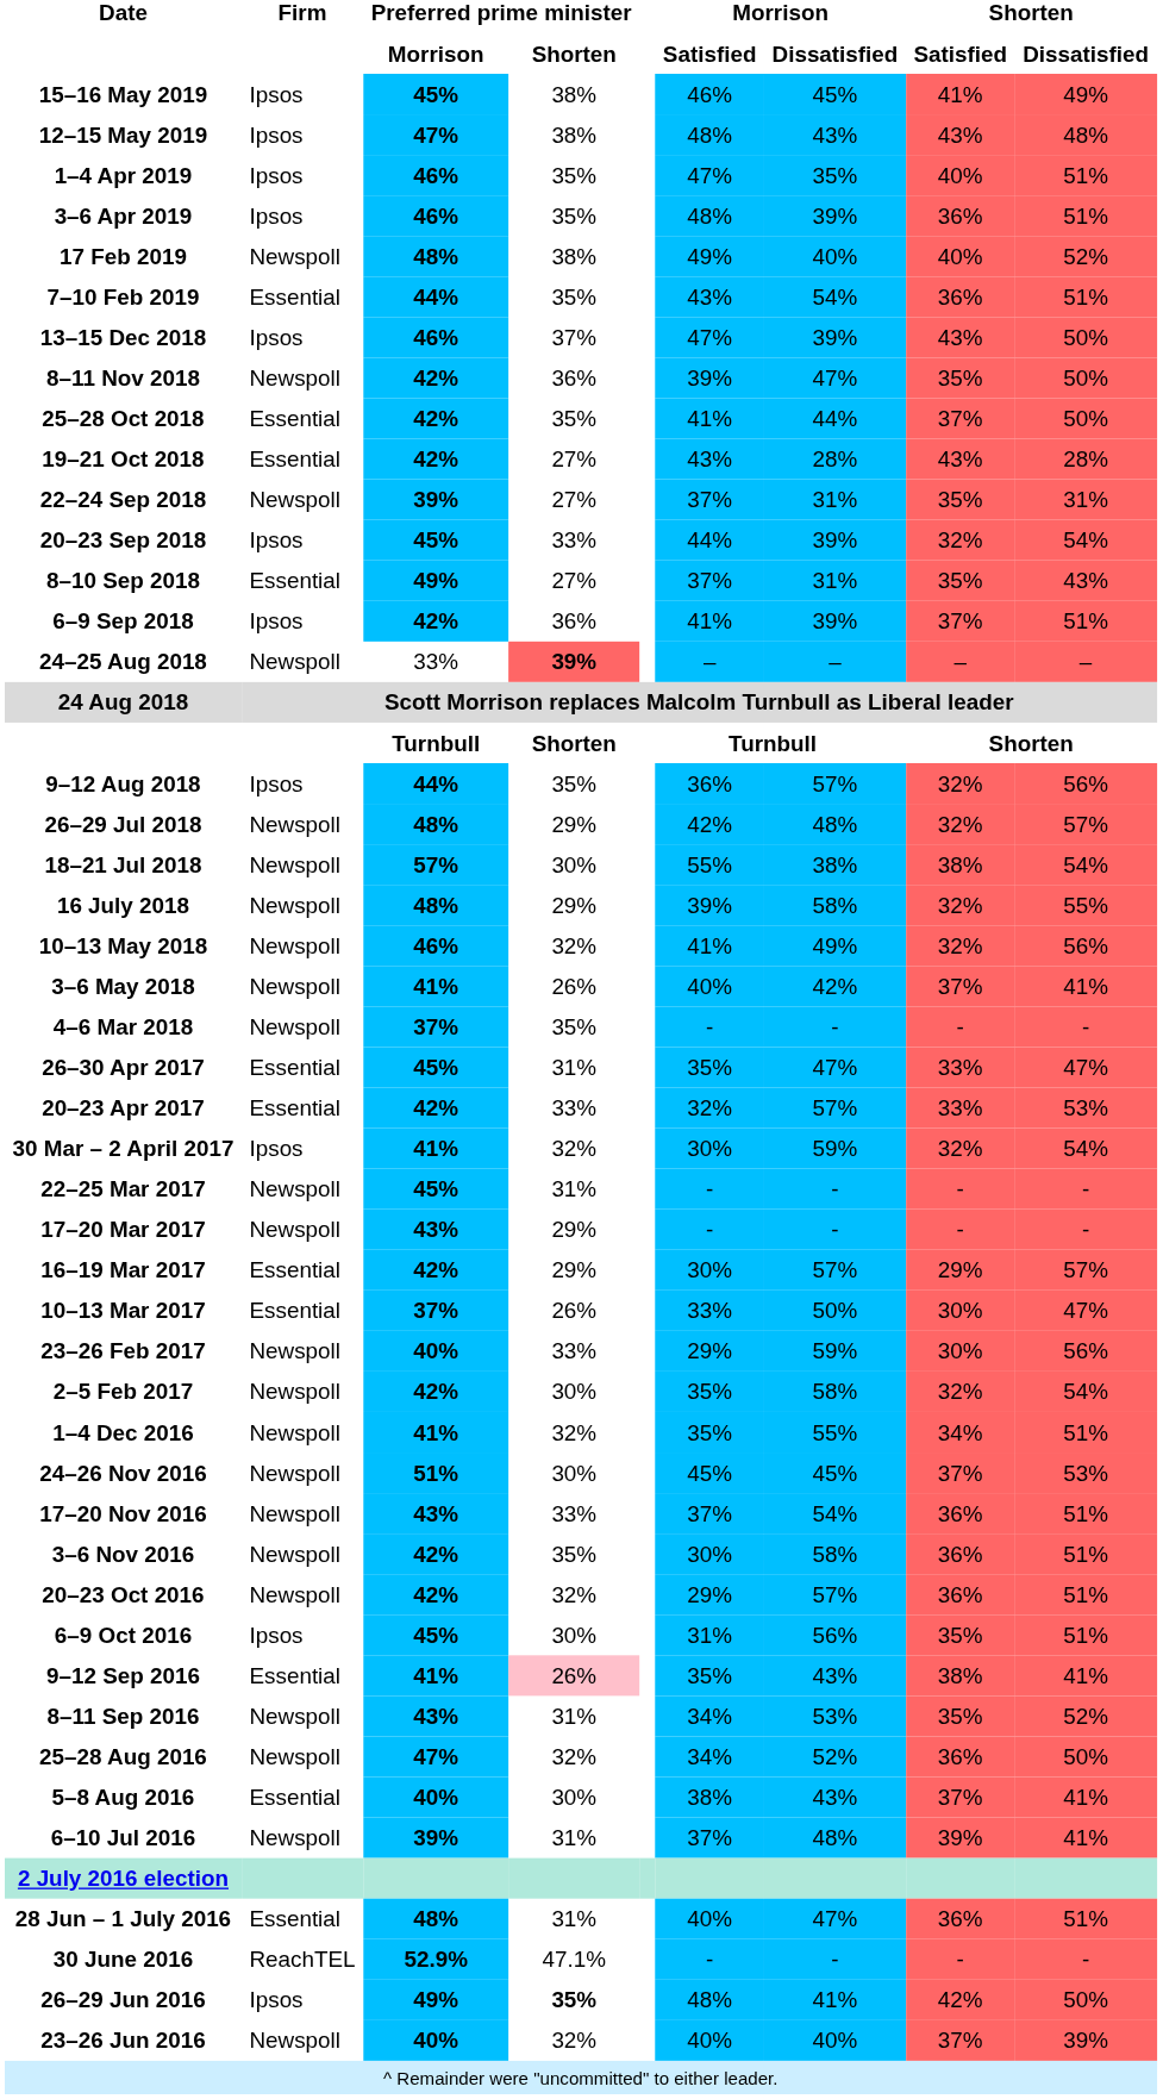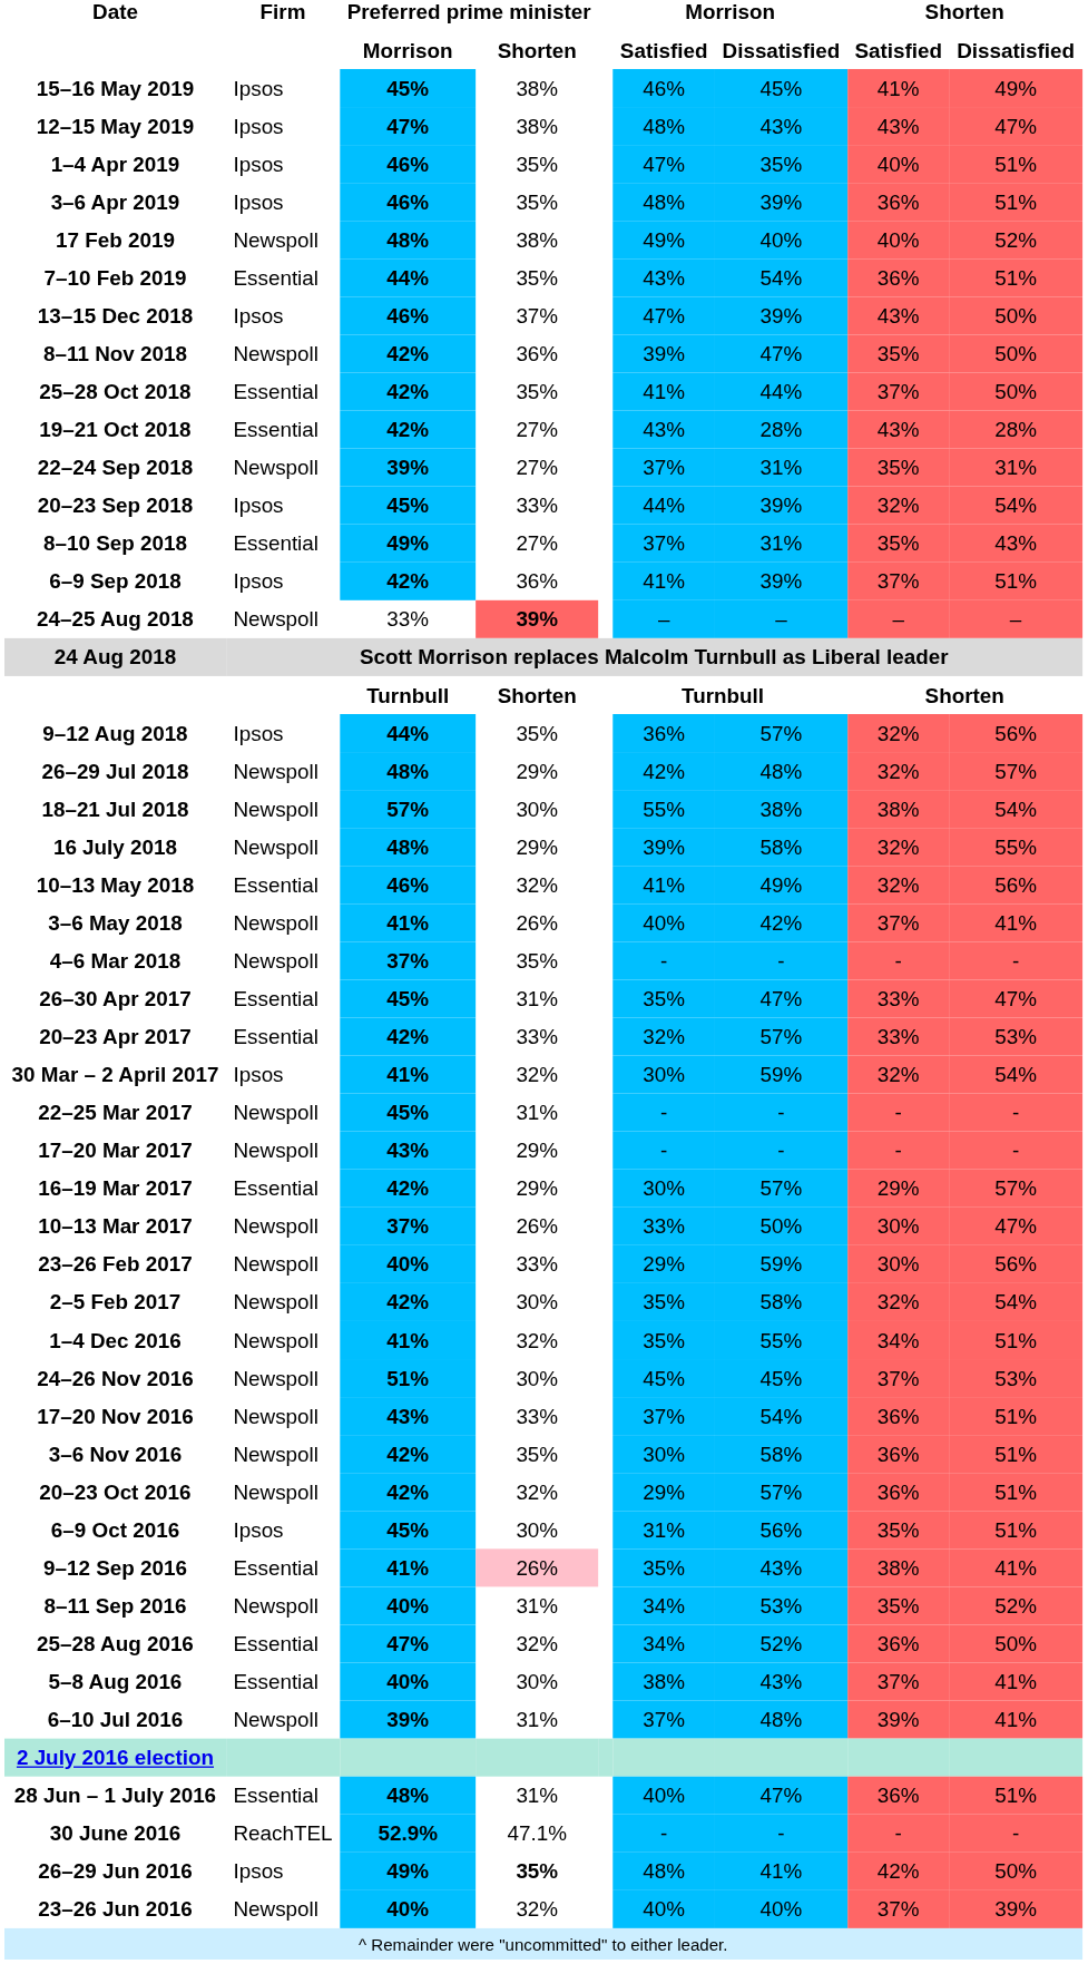 <table class="toccolours" cellpadding="5" cellspacing="0" style="float:left; text-align:center; margin-right:.4em; margin-top:.4em; font-size:90%;">
 <tr>
 </tr>
 <tr>
 <th>Date</th>
 <th>Firm</th>
 <th colspan="2">Preferred prime minister</th>
 <th></th>
 <th colspan="2">Morrison</th>
 <th colspan="2">Shorten</th>
 </tr>
 <tr>
 <th></th>
 <th></th>
 <th>Morrison</th>
 <th>Shorten</th>
 <th></th>
 <th>Satisfied</th>
 <th>Dissatisfied</th>
 <th>Satisfied</th>
 <th>Dissatisfied</th>
 </tr>
 <tr>
 <th>15–16 May 2019</th>
 <td style="text-align:left;">Ipsos</td>
 <td style="background:#00bfff;"><strong>45%</strong></td>
 <td>38%</td>
 <td></td>
 <td style="background:#00bfff;">46%</td>
 <td style="background:#00bfff;">45%</td>
 <td style="background:#f66;">41%</td>
 <td style="background:#f66;">49%</td>
 </tr>
 <tr>
 <th>12–15 May 2019</th>
 <td style="text-align:left;">Ipsos</td>
 <td style="background:#00bfff;"><strong>47%</strong></td>
 <td>38%</td>
 <td></td>
 <td style="background:#00bfff;">48%</td>
 <td style="background:#00bfff;">43%</td>
 <td style="background:#f66;">43%</td>
-<td style="background:#f66;">48%</td>
+<td style="background:#f66;">47%</td>
 </tr>
 <tr>
 <th>1–4 Apr 2019</th>
 <td style="text-align:left;">Ipsos</td>
 <td style="background:#00bfff;"><strong>46%</strong></td>
 <td>35%</td>
 <td></td>
 <td style="background:#00bfff;">47%</td>
 <td style="background:#00bfff;">35%</td>
 <td style="background:#f66;">40%</td>
 <td style="background:#f66;">51%</td>
 </tr>
 <tr>
 <th>3–6 Apr 2019</th>
 <td style="text-align:left;">Ipsos</td>
 <td style="background:#00bfff;"><strong>46%</strong></td>
 <td>35%</td>
 <td></td>
 <td style="background:#00bfff;">48%</td>
 <td style="background:#00bfff;">39%</td>
 <td style="background:#f66;">36%</td>
 <td style="background:#f66;">51%</td>
 </tr>
 <tr>
 <th>17 Feb 2019</th>
 <td style="text-align:left;">Newspoll</td>
 <td style="background:#00bfff;"><strong>48%</strong></td>
 <td>38%</td>
 <td></td>
 <td style="background:#00bfff;">49%</td>
 <td style="background:#00bfff;">40%</td>
 <td style="background:#f66;">40%</td>
 <td style="background:#f66;">52%</td>
 </tr>
 <tr>
 <th>7–10 Feb 2019</th>
 <td style="text-align:left;">Essential</td>
 <td style="background:#00bfff;"><strong>44%</strong></td>
 <td>35%</td>
 <td></td>
 <td style="background:#00bfff;">43%</td>
 <td style="background:#00bfff;">54%</td>
 <td style="background:#f66;">36%</td>
 <td style="background:#f66;">51%</td>
 </tr>
 <tr>
 <th>13–15 Dec 2018</th>
 <td style="text-align:left;">Ipsos</td>
 <td style="background:#00bfff;"><strong>46%</strong></td>
 <td>37%</td>
 <td></td>
 <td style="background:#00bfff;">47%</td>
 <td style="background:#00bfff;">39%</td>
 <td style="background:#f66;">43%</td>
 <td style="background:#f66;">50%</td>
 </tr>
 <tr>
 <th>8–11 Nov 2018</th>
 <td style="text-align:left;">Newspoll</td>
 <td style="background:#00bfff;"><strong>42%</strong></td>
 <td>36%</td>
 <td></td>
 <td style="background:#00bfff;">39%</td>
 <td style="background:#00bfff;">47%</td>
 <td style="background:#f66;">35%</td>
 <td style="background:#f66;">50%</td>
 </tr>
 <tr>
 <th>25–28 Oct 2018</th>
 <td style="text-align:left;">Essential</td>
 <td style="background:#00bfff;"><strong>42%</strong></td>
 <td>35%</td>
 <td></td>
 <td style="background:#00bfff;">41%</td>
 <td style="background:#00bfff;">44%</td>
 <td style="background:#f66;">37%</td>
 <td style="background:#f66;">50%</td>
 </tr>
 <tr>
 <th>19–21 Oct 2018</th>
 <td style="text-align:left;">Essential</td>
 <td style="background:#00bfff;"><strong>42%</strong></td>
 <td>27%</td>
 <td></td>
 <td style="background:#00bfff;">43%</td>
 <td style="background:#00bfff;">28%</td>
 <td style="background:#f66;">43%</td>
 <td style="background:#f66;">28%</td>
 </tr>
 <tr>
 <th>22–24 Sep 2018</th>
 <td style="text-align:left;">Newspoll</td>
 <td style="background:#00bfff;"><strong>39%</strong></td>
 <td>27%</td>
 <td></td>
 <td style="background:#00bfff;">37%</td>
 <td style="background:#00bfff;">31%</td>
 <td style="background:#f66;">35%</td>
 <td style="background:#f66;">31%</td>
 </tr>
 <tr>
 <th>20–23 Sep 2018</th>
 <td style="text-align:left;">Ipsos</td>
 <td style="background:#00bfff;"><strong>45%</strong></td>
 <td>33%</td>
 <td></td>
 <td style="background:#00bfff;">44%</td>
 <td style="background:#00bfff;">39%</td>
 <td style="background:#f66;">32%</td>
 <td style="background:#f66;">54%</td>
 </tr>
 <tr>
 <th>8–10 Sep 2018</th>
 <td style="text-align:left;">Essential</td>
 <td style="background:#00bfff;"><strong>49%</strong></td>
 <td>27%</td>
 <td></td>
 <td style="background:#00bfff;">37%</td>
 <td style="background:#00bfff;">31%</td>
 <td style="background:#f66;">35%</td>
 <td style="background:#f66;">43%</td>
 </tr>
 <tr>
 <th>6–9 Sep 2018</th>
 <td style="text-align:left;">Ipsos</td>
 <td style="background:#00bfff;"><strong>42%</strong></td>
 <td>36%</td>
 <td></td>
 <td style="background:#00bfff;">41%</td>
 <td style="background:#00bfff;">39%</td>
 <td style="background:#f66;">37%</td>
 <td style="background:#f66;">51%</td>
 </tr>
 <tr>
 <th>24–25 Aug 2018</th>
 <td style="text-align:left;">Newspoll</td>
 <td>33%</td>
 <td style="background:#f66;"><strong>39%</strong></td>
 <td></td>
 <td style="background:#00bfff;">–</td>
 <td style="background:#00bfff;">–</td>
 <td style="background:#f66;">–</td>
 <td style="background:#f66;">–</td>
 </tr>
 <tr style="background:#DADADA;">
 <td><strong>24 Aug 2018</strong></td>
 <td colspan="11"><strong>Scott Morrison replaces Malcolm Turnbull as Liberal leader</strong></td>
 </tr>
 <tr>
 <th></th>
 <th></th>
 <th>Turnbull</th>
 <th>Shorten</th>
 <th colspan="3">Turnbull</th>
 <th colspan="3">Shorten</th>
 </tr>
 <tr>
 <th>9–12 Aug 2018</th>
 <td style="text-align:left;">Ipsos</td>
 <td style="background:#00bfff;"><strong>44%</strong></td>
 <td>35%</td>
 <td></td>
 <td style="background:#00bfff;">36%</td>
 <td style="background:#00bfff;">57%</td>
 <td style="background:#f66;">32%</td>
 <td style="background:#f66;">56%</td>
 </tr>
 <tr>
 <th>26–29 Jul 2018</th>
 <td style="text-align:left;">Newspoll</td>
 <td style="background:#00bfff;"><strong>48%</strong></td>
 <td>29%</td>
 <td></td>
 <td style="background:#00bfff;">42%</td>
 <td style="background:#00bfff;">48%</td>
 <td style="background:#f66;">32%</td>
 <td style="background:#f66;">57%</td>
 </tr>
 <tr>
 <th>18–21 Jul 2018</th>
 <td style="text-align:left;">Newspoll</td>
 <td style="background:#00bfff;"><strong>57%</strong></td>
 <td>30%</td>
 <td></td>
 <td style="background:#00bfff;">55%</td>
 <td style="background:#00bfff;">38%</td>
 <td style="background:#f66;">38%</td>
 <td style="background:#f66;">54%</td>
 </tr>
 <tr>
 <th>16 July 2018</th>
 <td style="text-align:left;">Newspoll</td>
 <td style="background:#00bfff;"><strong>48%</strong></td>
 <td>29%</td>
 <td></td>
 <td style="background:#00bfff;">39%</td>
 <td style="background:#00bfff;">58%</td>
 <td style="background:#f66;">32%</td>
 <td style="background:#f66;">55%</td>
 </tr>
 <tr>
 <th>10–13 May 2018</th>
-<td style="text-align:left;">Newspoll</td>
+<td style="text-align:left;">Essential</td>
 <td style="background:#00bfff;"><strong>46%</strong></td>
 <td>32%</td>
 <td></td>
 <td style="background:#00bfff;">41%</td>
 <td style="background:#00bfff;">49%</td>
 <td style="background:#f66;">32%</td>
 <td style="background:#f66;">56%</td>
 </tr>
 <tr>
 <th>3–6 May 2018</th>
 <td style="text-align:left;">Newspoll</td>
 <td style="background:#00bfff;"><strong>41%</strong></td>
 <td>26%</td>
 <td></td>
 <td style="background:#00bfff;">40%</td>
 <td style="background:#00bfff;">42%</td>
 <td style="background:#f66;">37%</td>
 <td style="background:#f66;">41%</td>
 </tr>
 <tr>
 <th>4–6 Mar 2018</th>
 <td style="text-align:left;">Newspoll</td>
 <td style="background:#00bfff;"><strong>37%</strong></td>
 <td>35%</td>
 <td></td>
 <td style="background:#00bfff;">-</td>
 <td style="background:#00bfff;">-</td>
 <td style="background:#f66;">-</td>
 <td style="background:#f66;">-</td>
 </tr>
 <tr>
 <th>26–30 Apr 2017</th>
 <td style="text-align:left;">Essential</td>
 <td style="background:#00bfff;"><strong>45%</strong></td>
 <td>31%</td>
 <td></td>
 <td style="background:#00bfff;">35%</td>
 <td style="background:#00bfff;">47%</td>
 <td style="background:#f66;">33%</td>
 <td style="background:#f66;">47%</td>
 </tr>
 <tr>
 <th>20–23 Apr 2017</th>
 <td style="text-align:left;">Essential</td>
 <td style="background:#00bfff;"><strong>42%</strong></td>
 <td>33%</td>
 <td></td>
 <td style="background:#00bfff;">32%</td>
 <td style="background:#00bfff;">57%</td>
 <td style="background:#f66;">33%</td>
 <td style="background:#f66;">53%</td>
 </tr>
 <tr>
 <th>30 Mar – 2 April 2017</th>
 <td style="text-align:left;">Ipsos</td>
 <td style="background:#00bfff;"><strong>41%</strong></td>
 <td>32%</td>
 <td></td>
 <td style="background:#00bfff;">30%</td>
 <td style="background:#00bfff;">59%</td>
 <td style="background:#f66;">32%</td>
 <td style="background:#f66;">54%</td>
 </tr>
 <tr>
 <th>22–25 Mar 2017</th>
 <td style="text-align:left;">Newspoll</td>
 <td style="background:#00bfff;"><strong>45%</strong></td>
 <td>31%</td>
 <td></td>
 <td style="background:#00bfff;">-</td>
 <td style="background:#00bfff;">-</td>
 <td style="background:#f66;">-</td>
 <td style="background:#f66;">-</td>
 </tr>
 <tr>
 <th>17–20 Mar 2017</th>
 <td style="text-align:left;">Newspoll</td>
 <td style="background:#00bfff;"><strong>43%</strong></td>
 <td>29%</td>
 <td></td>
 <td style="background:#00bfff;">-</td>
 <td style="background:#00bfff;">-</td>
 <td style="background:#f66;">-</td>
 <td style="background:#f66;">-</td>
 </tr>
 <tr>
 <th>16–19 Mar 2017</th>
 <td style="text-align:left;">Essential</td>
 <td style="background:#00bfff;"><strong>42%</strong></td>
 <td>29%</td>
 <td></td>
 <td style="background:#00bfff;">30%</td>
 <td style="background:#00bfff;">57%</td>
 <td style="background:#f66;">29%</td>
 <td style="background:#f66;">57%</td>
 </tr>
 <tr>
 <th>10–13 Mar 2017</th>
-<td style="text-align:left;">Essential</td>
+<td style="text-align:left;">Newspoll</td>
 <td style="background:#00bfff;"><strong>37%</strong></td>
 <td>26%</td>
 <td></td>
 <td style="background:#00bfff;">33%</td>
 <td style="background:#00bfff;">50%</td>
 <td style="background:#f66;">30%</td>
 <td style="background:#f66;">47%</td>
 </tr>
 <tr>
 <th>23–26 Feb 2017</th>
 <td style="text-align:left;">Newspoll</td>
 <td style="background:#00bfff;"><strong>40%</strong></td>
 <td>33%</td>
 <td></td>
 <td style="background:#00bfff;">29%</td>
 <td style="background:#00bfff;">59%</td>
 <td style="background:#f66;">30%</td>
 <td style="background:#f66;">56%</td>
 </tr>
 <tr>
 <th>2–5 Feb 2017</th>
 <td style="text-align:left;">Newspoll</td>
 <td style="background:#00bfff;"><strong>42%</strong></td>
 <td>30%</td>
 <td></td>
 <td style="background:#00bfff;">35%</td>
 <td style="background:#00bfff;">58%</td>
 <td style="background:#f66;">32%</td>
 <td style="background:#f66;">54%</td>
 </tr>
 <tr>
 <th>1–4 Dec 2016</th>
 <td style="text-align:left;">Newspoll</td>
 <td style="background:#00bfff;"><strong>41%</strong></td>
 <td>32%</td>
 <td></td>
 <td style="background:#00bfff;">35%</td>
 <td style="background:#00bfff;">55%</td>
 <td style="background:#f66;">34%</td>
 <td style="background:#f66;">51%</td>
 </tr>
 <tr>
 <th>24–26 Nov 2016</th>
 <td style="text-align:left;">Newspoll</td>
 <td style="background:#00bfff;"><strong>51%</strong></td>
 <td>30%</td>
 <td></td>
 <td style="background:#00bfff;">45%</td>
 <td style="background:#00bfff;">45%</td>
 <td style="background:#f66;">37%</td>
 <td style="background:#f66;">53%</td>
 </tr>
 <tr>
 <th>17–20 Nov 2016</th>
 <td style="text-align:left;">Newspoll</td>
 <td style="background:#00bfff;"><strong>43%</strong></td>
 <td>33%</td>
 <td></td>
 <td style="background:#00bfff;">37%</td>
 <td style="background:#00bfff;">54%</td>
 <td style="background:#f66;">36%</td>
 <td style="background:#f66;">51%</td>
 </tr>
 <tr>
 <th>3–6 Nov 2016</th>
 <td style="text-align:left;">Newspoll</td>
 <td style="background:#00bfff;"><strong>42%</strong></td>
 <td>35%</td>
 <td></td>
 <td style="background:#00bfff;">30%</td>
 <td style="background:#00bfff;">58%</td>
 <td style="background:#f66;">36%</td>
 <td style="background:#f66;">51%</td>
 </tr>
 <tr>
 <th>20–23 Oct 2016</th>
 <td style="text-align:left;">Newspoll</td>
 <td style="background:#00bfff;"><strong>42%</strong></td>
 <td>32%</td>
 <td></td>
 <td style="background:#00bfff;">29%</td>
 <td style="background:#00bfff;">57%</td>
 <td style="background:#f66;">36%</td>
 <td style="background:#f66;">51%</td>
 </tr>
 <tr>
 <th>6–9 Oct 2016</th>
 <td style="text-align:left;">Ipsos</td>
 <td style="background:#00bfff;"><strong>45%</strong></td>
 <td>30%</td>
 <td></td>
 <td style="background:#00bfff;">31%</td>
 <td style="background:#00bfff;">56%</td>
 <td style="background:#f66;">35%</td>
 <td style="background:#f66;">51%</td>
 </tr>
 <tr>
 <th>9–12 Sep 2016</th>
 <td style="text-align:left;">Essential</td>
 <td style="background:#00bfff;"><strong>41%</strong></td>
 <td style="background: pink;">26%</td>
 <td></td>
 <td style="background:#00bfff;">35%</td>
 <td style="background:#00bfff;">43%</td>
 <td style="background:#f66;">38%</td>
 <td style="background:#f66;">41%</td>
 </tr>
 <tr>
 <th>8–11 Sep 2016</th>
 <td style="text-align:left;">Newspoll</td>
-<td style="background:#00bfff;"><strong>43%</strong></td>
+<td style="background:#00bfff;"><strong>40%</strong></td>
 <td>31%</td>
 <td></td>
 <td style="background:#00bfff;">34%</td>
 <td style="background:#00bfff;">53%</td>
 <td style="background:#f66;">35%</td>
 <td style="background:#f66;">52%</td>
 </tr>
 <tr>
 <th>25–28 Aug 2016</th>
-<td style="text-align:left;">Newspoll</td>
+<td style="text-align:left;">Essential</td>
 <td style="background:#00bfff;"><strong>47%</strong></td>
 <td>32%</td>
 <td></td>
 <td style="background:#00bfff;">34%</td>
 <td style="background:#00bfff;">52%</td>
 <td style="background:#f66;">36%</td>
 <td style="background:#f66;">50%</td>
 </tr>
 <tr>
 <th>5–8 Aug 2016</th>
 <td style="text-align:left;">Essential</td>
 <td style="background:#00bfff;"><strong>40%</strong></td>
 <td>30%</td>
 <td></td>
 <td style="background:#00bfff;">38%</td>
 <td style="background:#00bfff;">43%</td>
 <td style="background:#f66;">37%</td>
 <td style="background:#f66;">41%</td>
 </tr>
 <tr>
 <th>6–10 Jul 2016</th>
 <td style="text-align:left;">Newspoll</td>
 <td style="background:#00bfff;"><strong>39%</strong></td>
 <td>31%</td>
 <td></td>
 <td style="background:#00bfff;">37%</td>
 <td style="background:#00bfff;">48%</td>
 <td style="background:#f66;">39%</td>
 <td style="background:#f66;">41%</td>
 </tr>
 <tr>
 <th style="background:#b0e9db;"><a href='#'>2 July 2016 election</a></th>
 <td style="background:#b0e9db;"></td>
 <td style="background:#b0e9db;"></td>
 <td style="background:#b0e9db;"></td>
 <td style="background:#b0e9db;"></td>
 <td style="background:#b0e9db;"></td>
 <td style="background:#b0e9db;"></td>
 <td style="background:#b0e9db;"></td>
 <td style="background:#b0e9db;"></td>
 </tr>
 <tr>
 <th>28 Jun – 1 July 2016</th>
 <td style="text-align:left;">Essential</td>
 <td style="background:#00bfff;"><strong>48%</strong></td>
 <td>31%</td>
 <td></td>
 <td style="background:#00bfff;">40%</td>
 <td style="background:#00bfff;">47%</td>
 <td style="background:#f66;">36%</td>
 <td style="background:#f66;">51%</td>
 </tr>
 <tr>
 <th>30 June 2016</th>
 <td style="text-align:left;">ReachTEL</td>
 <td style="background:#00bfff;"><strong>52.9%</strong></td>
 <td>47.1%</td>
 <td></td>
 <td style="background:#00bfff;">-</td>
 <td style="background:#00bfff;">-</td>
 <td style="background:#f66;">-</td>
 <td style="background:#f66;">-</td>
 </tr>
 <tr>
 <th>26–29 Jun 2016</th>
 <td style="text-align:left;">Ipsos</td>
 <td style="background:#00bfff;"><strong>49%</strong></td>
 <td><strong>35%</strong></td>
 <td></td>
 <td style="background:#00bfff;">48%</td>
 <td style="background:#00bfff;">41%</td>
 <td style="background:#f66;">42%</td>
 <td style="background:#f66;">50%</td>
 </tr>
 <tr>
 <th>23–26 Jun 2016</th>
 <td style="text-align:left;">Newspoll</td>
 <td style="background:#00bfff;"><strong>40%</strong></td>
 <td>32%</td>
 <td></td>
 <td style="background:#00bfff;">40%</td>
 <td style="background:#00bfff;">40%</td>
 <td style="background:#f66;">37%</td>
 <td style="background:#f66;">39%</td>
 </tr>
 <tr>
 <td colspan="9" style="font-size:80%; background:#cef; text-align:center;">^ Remainder were "uncommitted" to either leader.<br></td>
 </tr>
 </table>
